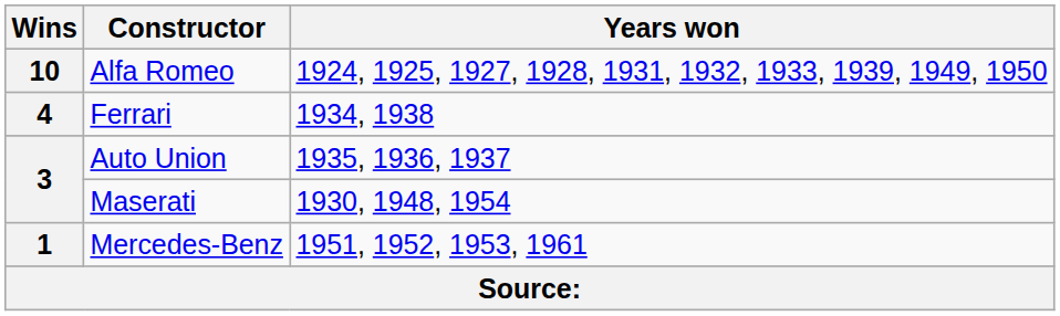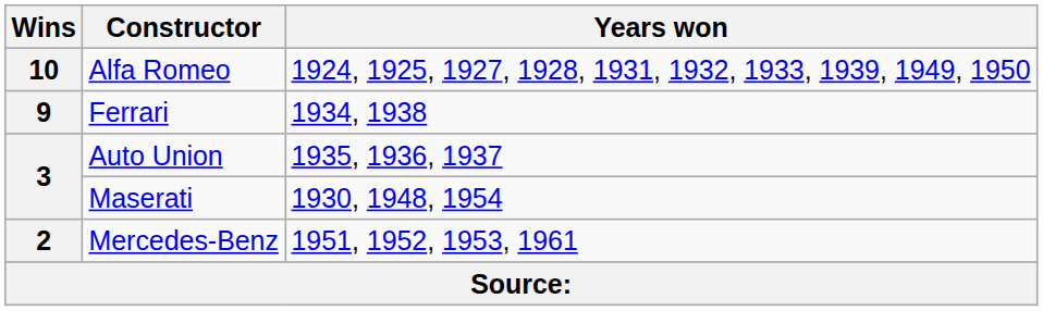 <table class="wikitable" style="font-size: 95%;">
 <tr>
 <th>Wins</th>
 <th>Constructor</th>
 <th>Years won</th>
 </tr>
 <tr>
 <th>10</th>
 <td> <a href='#'>Alfa Romeo</a></td>
 <td><span><a href='#'>1924</a>, <a href='#'>1925</a>, <a href='#'>1927</a>, <a href='#'>1928</a>, <a href='#'>1931</a>, <a href='#'>1932</a>, <a href='#'>1933</a>, <a href='#'>1939</a>, <a href='#'>1949</a>, <a href='#'>1950</a></span></td>
 </tr>
 <tr>
-<th>4</th>
+<th>9</th>
 <td> <a href='#'>Ferrari</a></td>
 <td><span><a href='#'>1934</a>, <a href='#'>1938</a></span></td>
 </tr>
 <tr>
 <th rowspan=2>3</th>
 <td> <a href='#'>Auto Union</a></td>
 <td><span><a href='#'>1935</a>, <a href='#'>1936</a>, <a href='#'>1937</a></span></td>
 </tr>
 <tr>
 <td> <a href='#'>Maserati</a></td>
 <td><span><a href='#'>1930</a>, <a href='#'>1948</a>, <a href='#'>1954</a></span></td>
 </tr>
 <tr>
-<th>1</th>
+<th>2</th>
 <td> <a href='#'>Mercedes-Benz</a></td>
 <td><span><a href='#'>1951</a>, <a href='#'>1952</a>, <a href='#'>1953</a>, <a href='#'>1961</a></span></td>
 </tr>
 <tr>
 <th colspan=3>Source:</th>
 </tr>
 </table>
